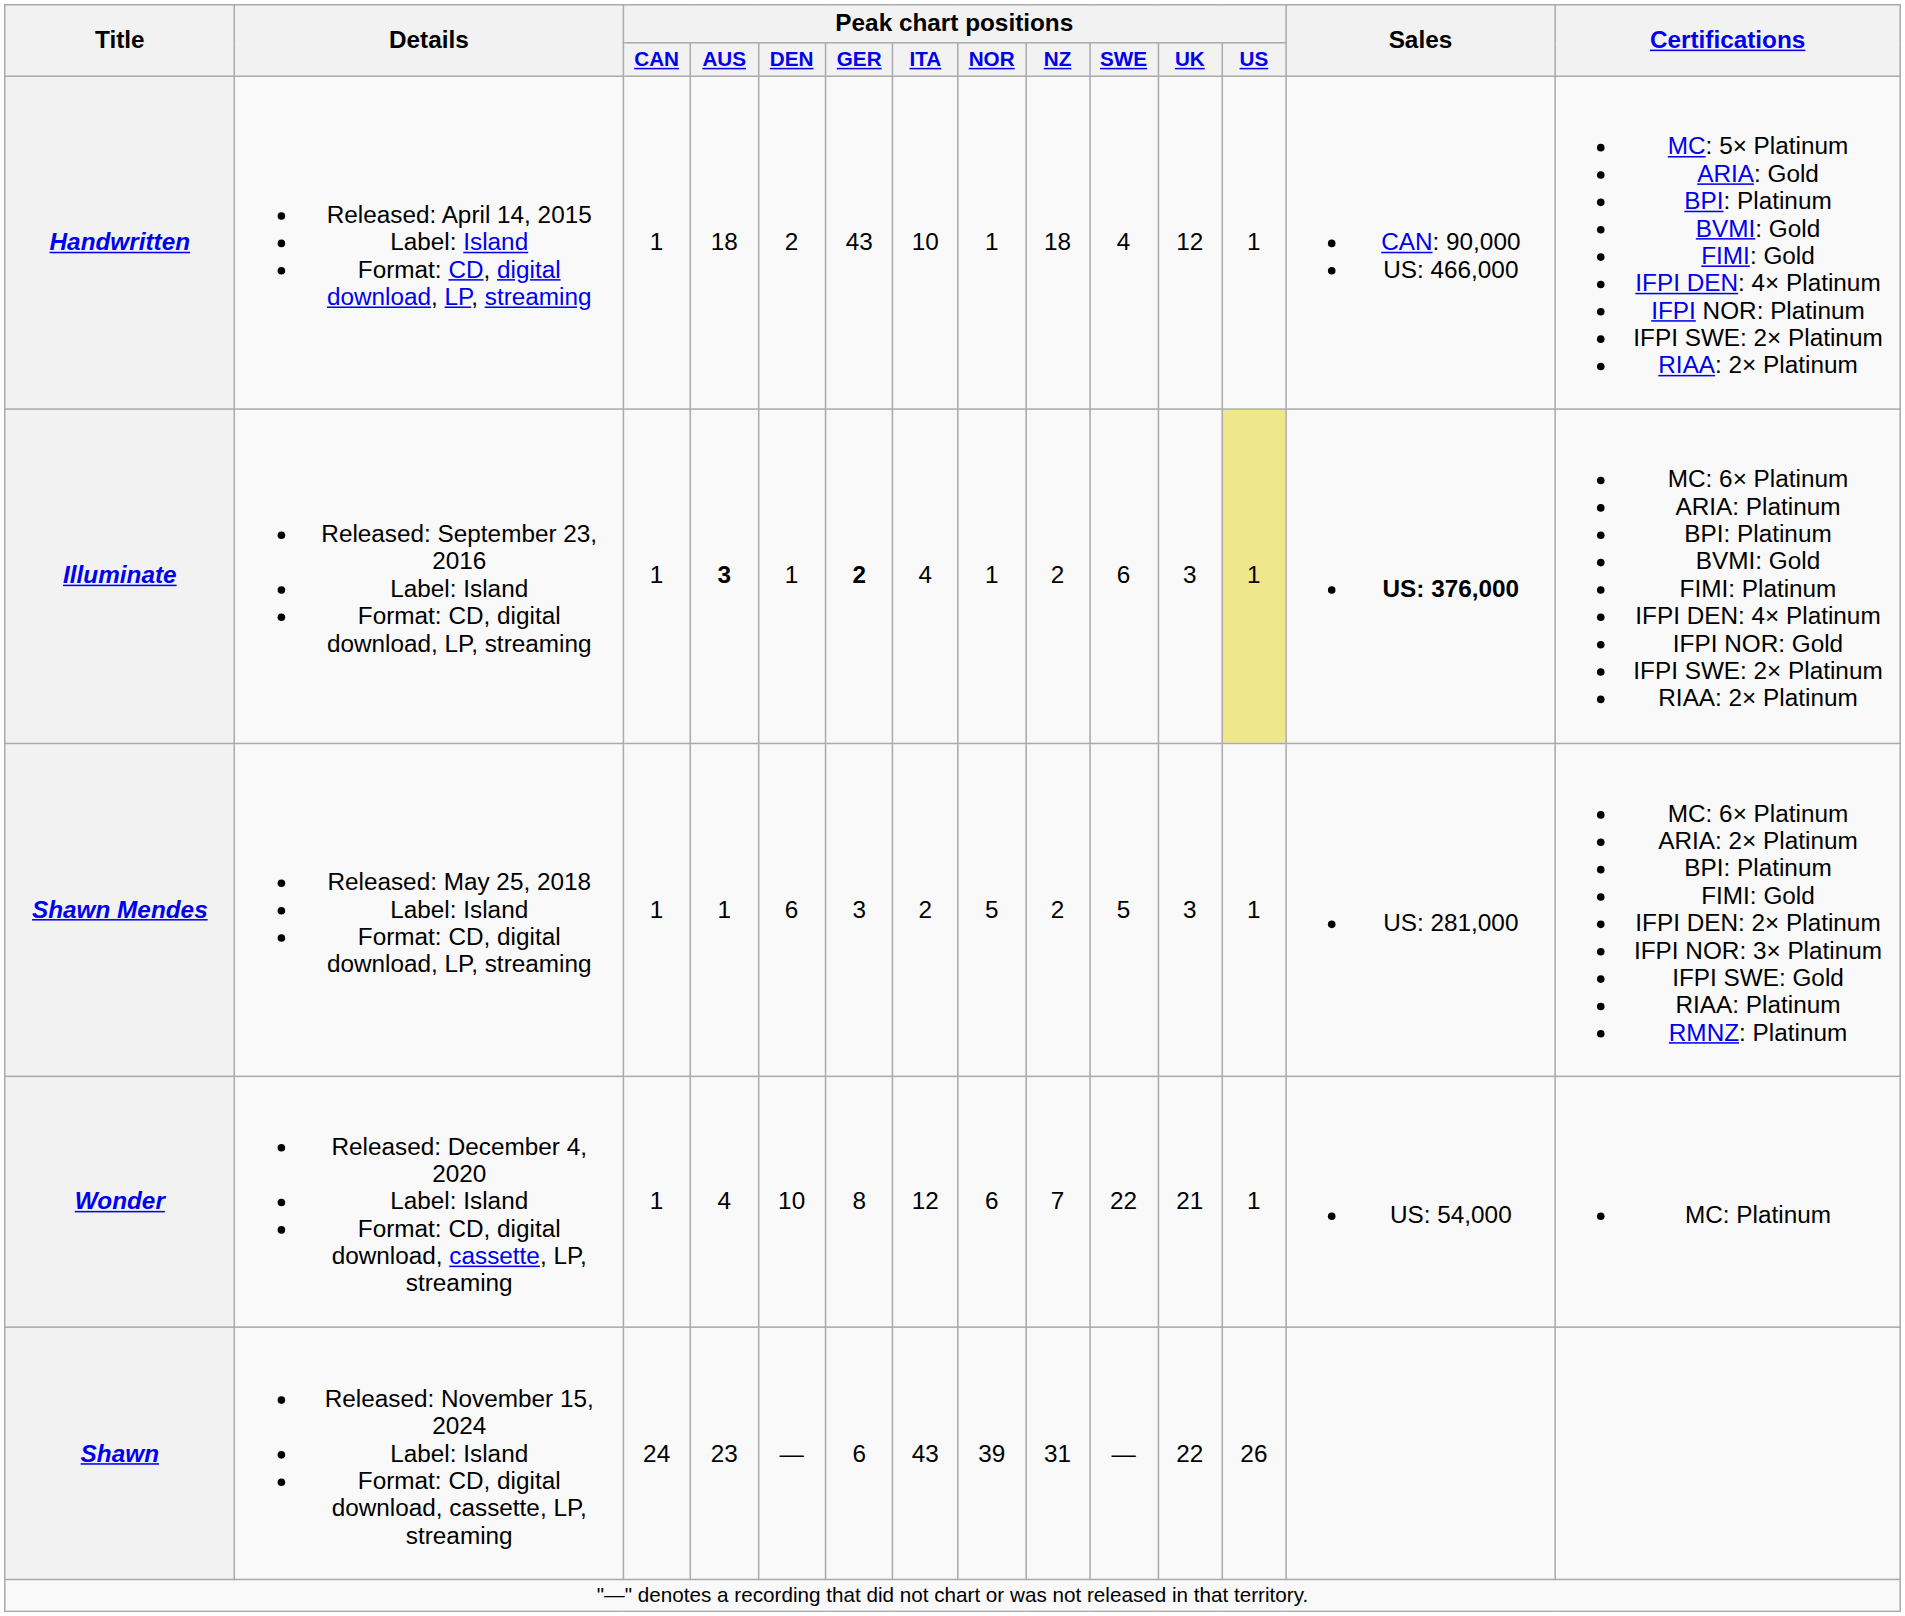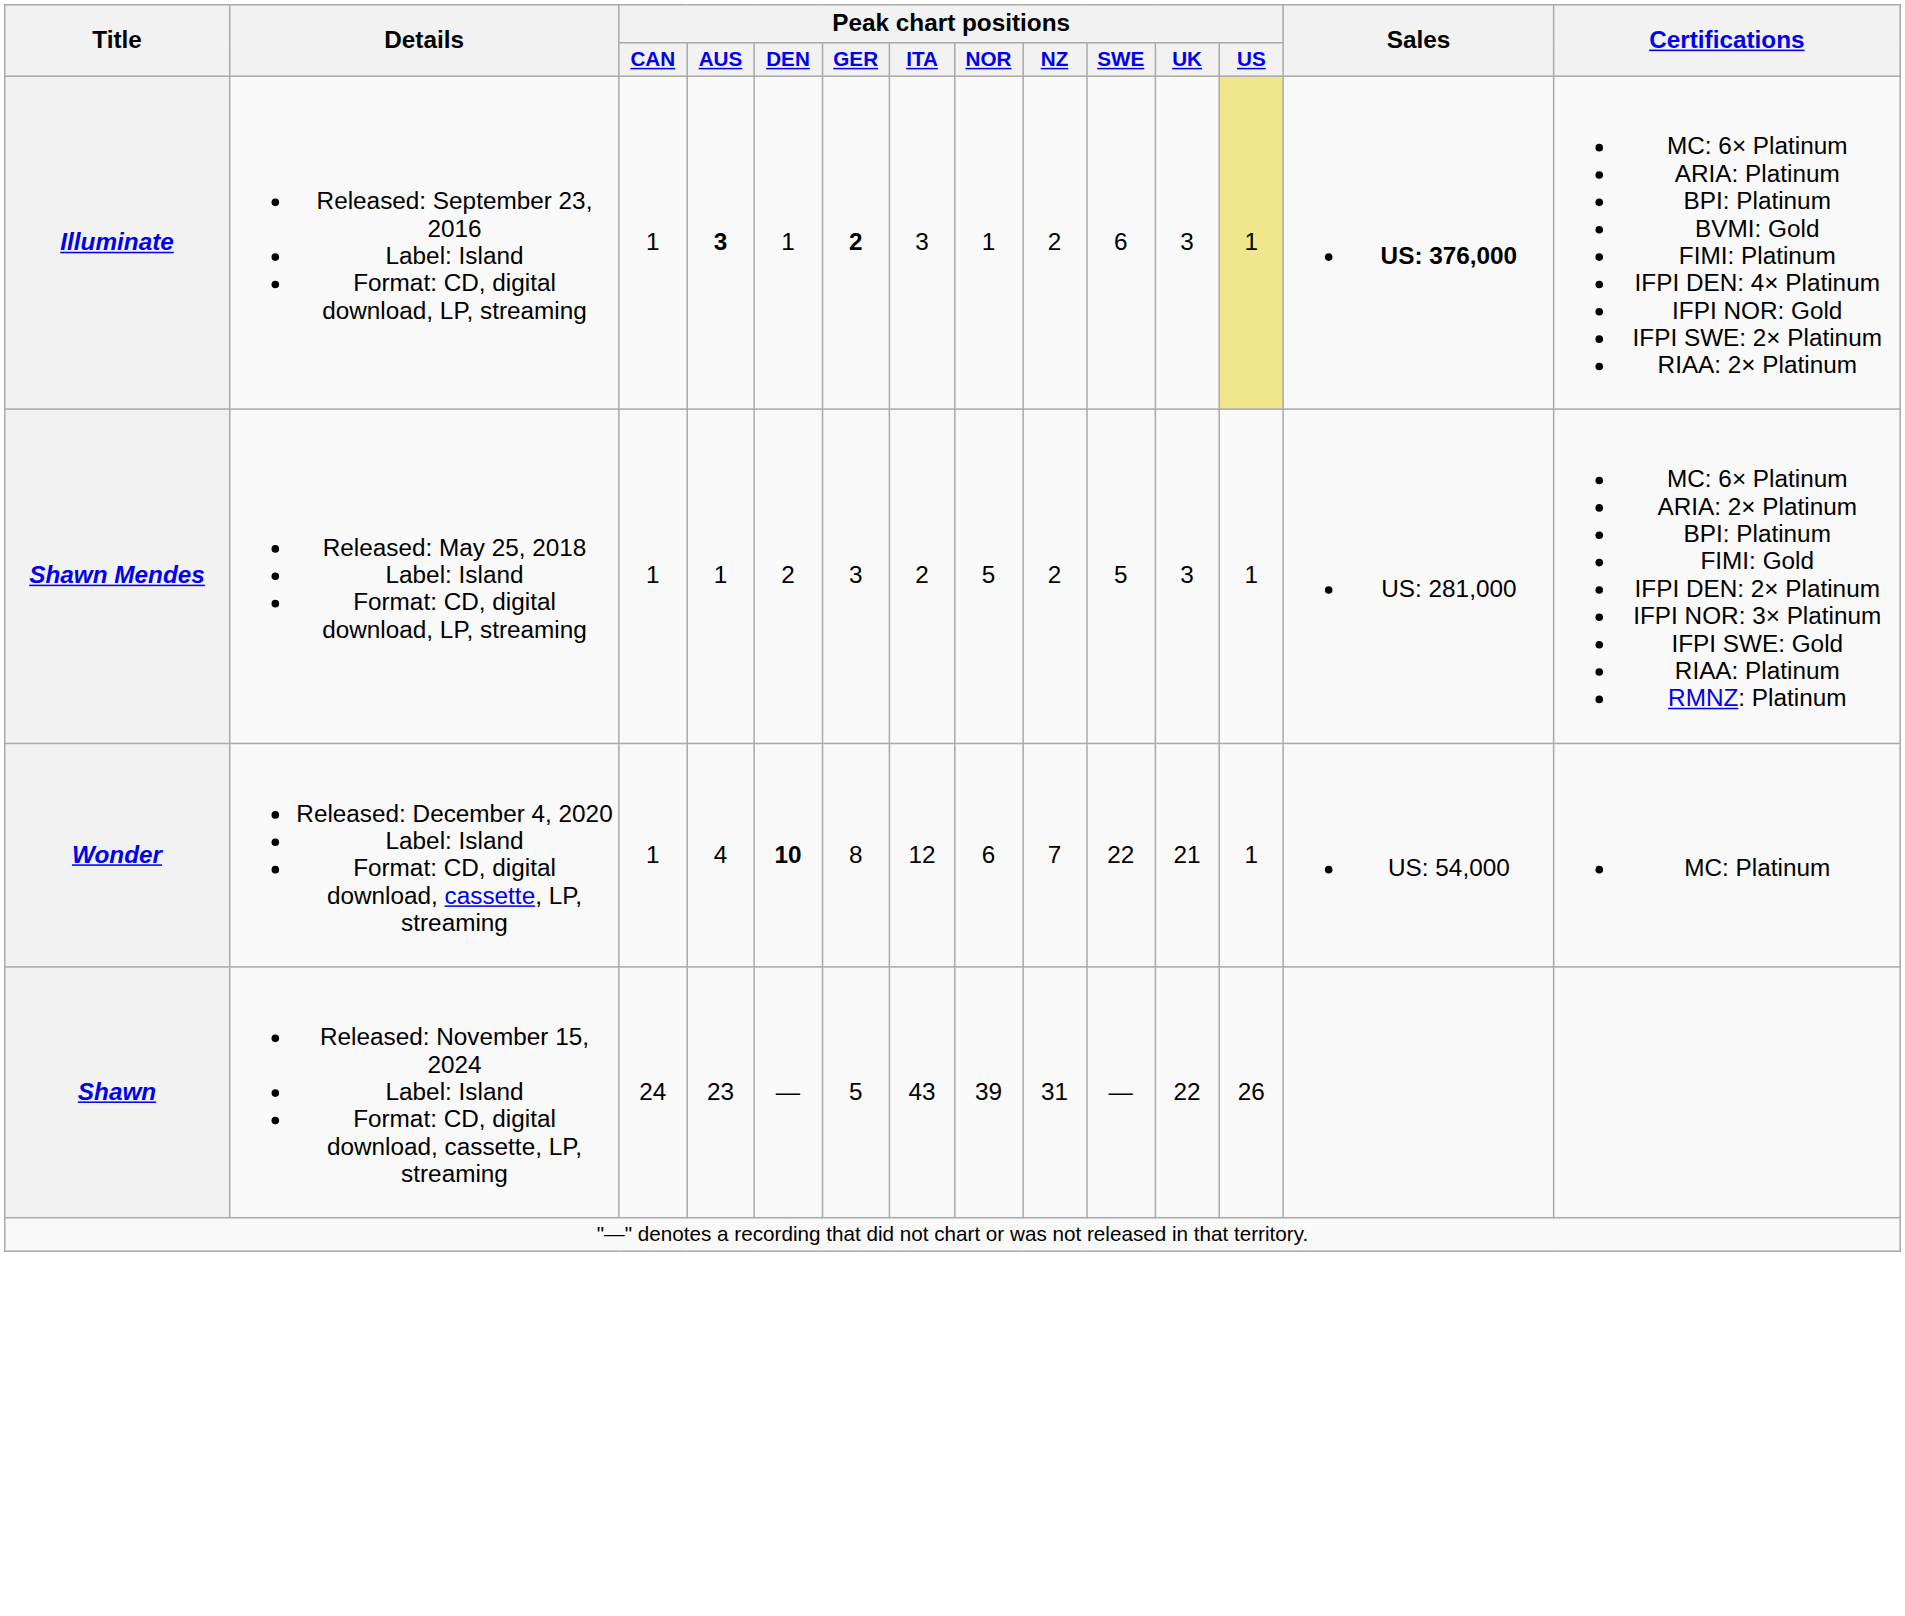 <table class="wikitable plainrowheaders" style="text-align:center;">
 <tr>
 <th scope="col" rowspan="2" style="width:10em;">Title</th>
 <th scope="col" rowspan="2" style="width:18em;">Details</th>
 <th scope="col" colspan="10">Peak chart positions</th>
 <th scope="col" rowspan="2" style="width:12em;">Sales</th>
 <th scope="col" rowspan="2" style="width:16em;"><a href='#'>Certifications</a></th>
 </tr>
 <tr>
 <th scope="col" style="width:3em;font-size:85%;"><a href='#'>CAN</a><br></th>
 <th scope="col" style="width:3em;font-size:85%;"><a href='#'>AUS</a><br></th>
 <th scope="col" style="width:3em;font-size:85%;"><a href='#'>DEN</a><br></th>
 <th scope="col" style="width:3em;font-size:85%;"><a href='#'>GER</a><br></th>
 <th scope="col" style="width:3em;font-size:85%;"><a href='#'>ITA</a><br></th>
 <th scope="col" style="width:3em;font-size:85%;"><a href='#'>NOR</a><br></th>
 <th scope="col" style="width:3em;font-size:85%;"><a href='#'>NZ</a><br></th>
 <th scope="col" style="width:3em;font-size:85%;"><a href='#'>SWE</a><br></th>
 <th scope="col" style="width:3em;font-size:85%;"><a href='#'>UK</a><br></th>
 <th scope="col" style="width:3em;font-size:85%;"><a href='#'>US</a><br></th>
 </tr>
 <tr>
-<th scope="row"><em><a href='#'>Handwritten</a></em></th>
-<td><br><ul><li>Released: April 14, 2015</li><li>Label: <a href='#'>Island</a></li><li>Format: <a href='#'>CD</a>, <a href='#'>digital download</a>, <a href='#'>LP</a>, <a href='#'>streaming</a></li></ul></td>
-<td>1</td>
-<td>18</td>
-<td>2</td>
-<td>43</td>
-<td>10</td>
-<td>1</td>
-<td>18</td>
-<td>4</td>
-<td>12</td>
-<td>1</td>
-<td><br><ul><li><a href='#'>CAN</a>: 90,000</li><li>US: 466,000</li></ul></td>
-<td><br><ul><li><a href='#'>MC</a>: 5× Platinum</li><li><a href='#'>ARIA</a>: Gold</li><li><a href='#'>BPI</a>: Platinum</li><li><a href='#'>BVMI</a>: Gold</li><li><a href='#'>FIMI</a>: Gold</li><li><a href='#'>IFPI DEN</a>: 4× Platinum</li><li><a href='#'>IFPI</a> NOR: Platinum</li><li>IFPI SWE: 2× Platinum</li><li><a href='#'>RIAA</a>: 2× Platinum</li></ul></td>
-</tr>
-<tr>
 <th scope="row"><em><a href='#'>Illuminate</a></em></th>
 <td><br><ul><li>Released: September 23, 2016</li><li>Label: Island</li><li>Format: CD, digital download, LP, streaming</li></ul></td>
 <td>1</td>
 <td><strong>3</strong></td>
 <td>1</td>
 <td><strong>2</strong></td>
-<td>4</td>
+<td>3</td>
 <td>1</td>
 <td>2</td>
 <td>6</td>
 <td>3</td>
 <td style="background: khaki;">1</td>
 <td><strong><br><ul><li>US: 376,000</li></ul></strong></td>
 <td><br><ul><li>MC: 6× Platinum</li><li>ARIA: Platinum</li><li>BPI: Platinum</li><li>BVMI: Gold</li><li>FIMI: Platinum</li><li>IFPI DEN: 4× Platinum</li><li>IFPI NOR: Gold</li><li>IFPI SWE: 2× Platinum</li><li>RIAA: 2× Platinum</li></ul></td>
 </tr>
 <tr>
 <th scope="row"><em><a href='#'>Shawn Mendes</a></em></th>
 <td><br><ul><li>Released: May 25, 2018</li><li>Label: Island</li><li>Format: CD, digital download, LP, streaming</li></ul></td>
 <td>1</td>
 <td>1</td>
-<td>6</td>
+<td>2</td>
 <td>3</td>
 <td>2</td>
 <td>5</td>
 <td>2</td>
 <td>5</td>
 <td>3</td>
 <td>1</td>
 <td><br><ul><li>US: 281,000</li></ul></td>
 <td><br><ul><li>MC: 6× Platinum</li><li>ARIA: 2× Platinum</li><li>BPI: Platinum</li><li>FIMI: Gold</li><li>IFPI DEN: 2× Platinum</li><li>IFPI NOR: 3× Platinum</li><li>IFPI SWE: Gold</li><li>RIAA: Platinum</li><li><a href='#'>RMNZ</a>: Platinum</li></ul></td>
 </tr>
 <tr>
 <th scope="row"><em><a href='#'>Wonder</a></em></th>
 <td><br><ul><li>Released: December 4, 2020</li><li>Label: Island</li><li>Format: CD, digital download, <a href='#'>cassette</a>, LP, streaming</li></ul></td>
 <td>1</td>
 <td>4</td>
-<td>10</td>
+<td><strong>10</strong></td>
 <td>8</td>
 <td>12</td>
 <td>6</td>
 <td>7</td>
 <td>22</td>
 <td>21</td>
 <td>1</td>
 <td><br><ul><li>US: 54,000</li></ul></td>
 <td><br><ul><li>MC: Platinum</li></ul></td>
 </tr>
 <tr>
 <th scope="row"><em><a href='#'>Shawn</a></em></th>
 <td><br><ul><li>Released: November 15, 2024</li><li>Label: Island</li><li>Format: CD, digital download, cassette, LP, streaming</li></ul></td>
 <td>24</td>
 <td>23<br></td>
 <td>—</td>
-<td>6</td>
+<td>5</td>
 <td>43<br></td>
 <td>39<br></td>
 <td>31<br></td>
 <td>—</td>
 <td>22</td>
 <td>26</td>
 <td></td>
 <td></td>
 </tr>
 <tr>
 <td colspan="14" style="font-size:85%;">"—" denotes a recording that did not chart or was not released in that territory.</td>
 </tr>
 </table>
